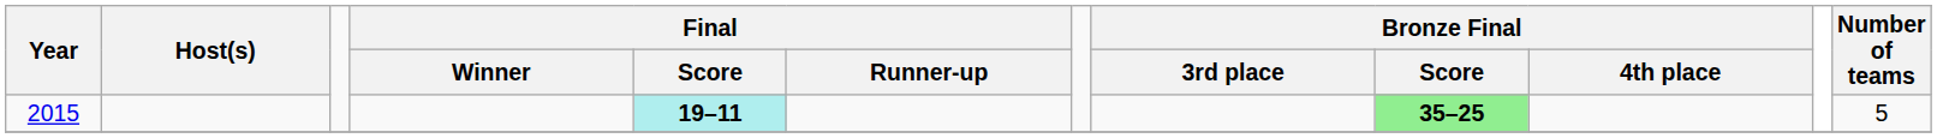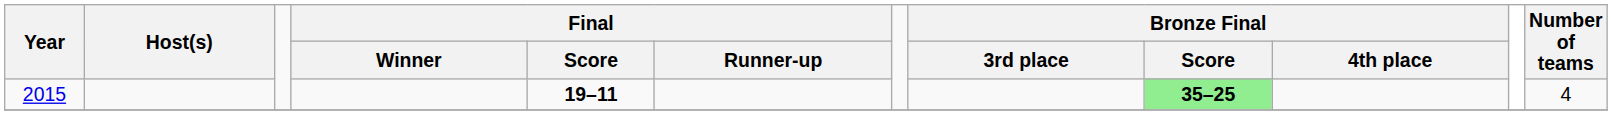 <table class="wikitable" style="font-size:90%; width:75%; text-align: center;">
 <tr>
 <th rowspan="2" style="width:5%;">Year</th>
 <th rowspan="2" style="width:12%;">Host(s)</th>
 <td style="width:1%;" rowspan="3"></td>
 <th colspan=3>Final</th>
 <td style="width:1%;" rowspan="3"></td>
 <th colspan=3>Bronze Final</th>
 <th width=1% rowspan=3 style="background: #ffffff"></th>
 <th rowspan=2 width=4%>Number of teams</th>
 </tr>
 <tr>
 <th width=15%>Winner</th>
 <th width=8%>Score</th>
 <th width=15%>Runner-up</th>
 <th width=15%>3rd place</th>
 <th width=8%>Score</th>
 <th width=15%>4th place</th>
 </tr>
 <tr>
 <td><a href='#'>2015</a></td>
 <td align=left></td>
 <td><strong></strong></td>
-<td style="background: paleturquoise;"><strong>19–11</strong></td>
+<td><strong>19–11</strong></td>
 <td></td>
 <td></td>
 <td style="background: lightgreen;"><strong>35–25</strong></td>
 <td></td>
-<td>5</td>
+<td>4</td>
 </tr>
 <tr style="background: #D0E6FF;">
 </tr>
 </table>
